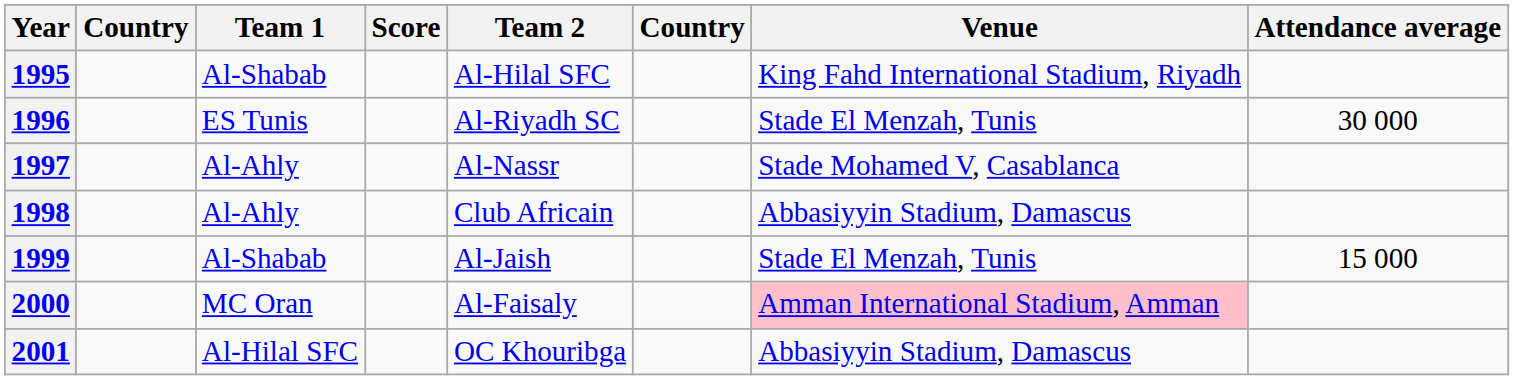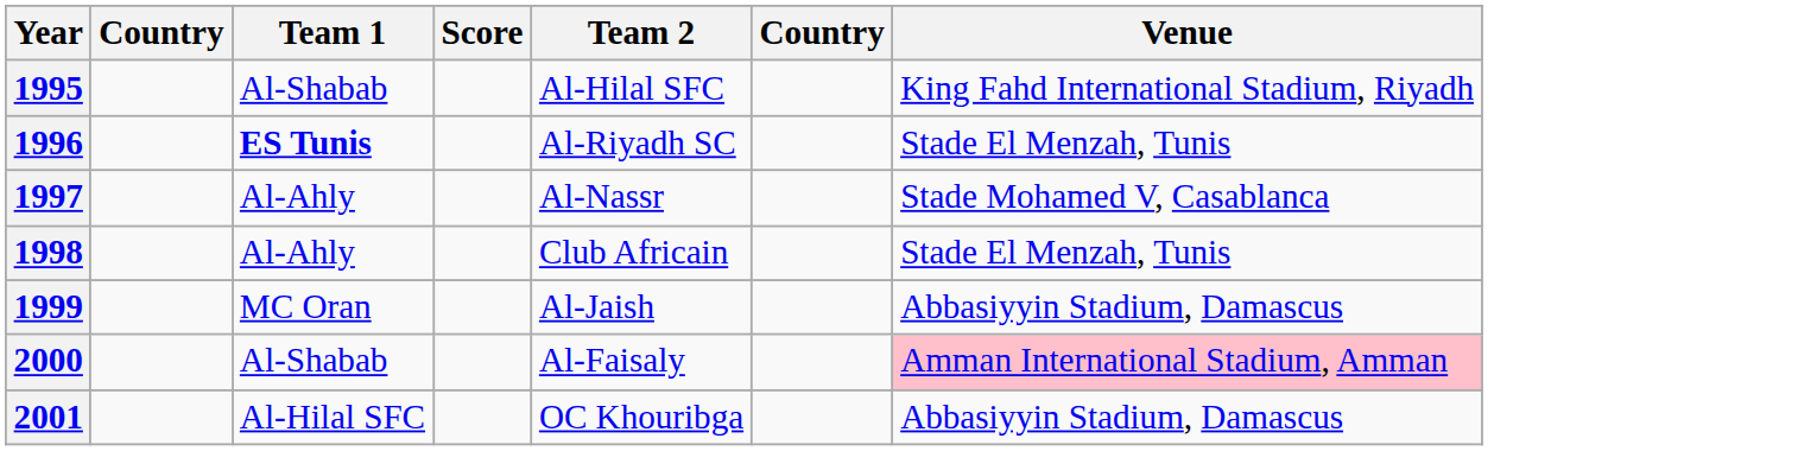 <table class="wikitable">
 <tr>
 <th scope=col>Year</th>
 <th scope=col>Country</th>
 <th scope=col>Team 1</th>
 <th scope=col>Score</th>
 <th scope=col>Team 2</th>
 <th scope=col>Country</th>
 <th scope=col>Venue</th>
-<th scope=col>Attendance average</th>
 </tr>
 <tr>
 <th scope=row style=text-align:center><a href='#'>1995</a></th>
 <td></td>
 <td><a href='#'>Al-Shabab</a></td>
 <td align=center></td>
 <td><a href='#'>Al-Hilal SFC</a></td>
 <td></td>
 <td><a href='#'>King Fahd International Stadium</a>, <a href='#'>Riyadh</a></td>
-<td align=center></td>
 </tr>
 <tr>
 <th scope=row style=text-align:center><a href='#'>1996</a></th>
 <td></td>
-<td><a href='#'>ES Tunis</a></td>
+<td><strong><a href='#'>ES Tunis</a></strong></td>
 <td align=center></td>
 <td><a href='#'>Al-Riyadh SC</a></td>
 <td></td>
 <td><a href='#'>Stade El Menzah</a>, <a href='#'>Tunis</a></td>
-<td align=center>30 000</td>
 </tr>
 <tr>
 <th scope=row style=text-align:center><a href='#'>1997</a></th>
 <td></td>
 <td><a href='#'>Al-Ahly</a></td>
 <td align=center></td>
 <td><a href='#'>Al-Nassr</a></td>
 <td></td>
 <td><a href='#'>Stade Mohamed V</a>, <a href='#'>Casablanca</a></td>
-<td align=center></td>
 </tr>
 <tr>
 <th scope=row style=text-align:center><a href='#'>1998</a></th>
 <td></td>
 <td><a href='#'>Al-Ahly</a></td>
 <td align=center></td>
 <td><a href='#'>Club Africain</a></td>
 <td></td>
-<td><a href='#'>Abbasiyyin Stadium</a>, <a href='#'>Damascus</a></td>
-<td align=center></td>
+<td><a href='#'>Stade El Menzah</a>, <a href='#'>Tunis</a></td>
 </tr>
 <tr>
 <th scope=row style=text-align:center><a href='#'>1999</a></th>
 <td></td>
-<td><a href='#'>Al-Shabab</a></td>
+<td><a href='#'>MC Oran</a></td>
 <td align=center></td>
 <td><a href='#'>Al-Jaish</a></td>
 <td></td>
-<td><a href='#'>Stade El Menzah</a>, <a href='#'>Tunis</a></td>
-<td align=center>15 000</td>
+<td><a href='#'>Abbasiyyin Stadium</a>, <a href='#'>Damascus</a></td>
 </tr>
 <tr>
 <th scope=row style=text-align:center><a href='#'>2000</a></th>
 <td></td>
-<td><a href='#'>MC Oran</a></td>
+<td><a href='#'>Al-Shabab</a></td>
 <td align=center></td>
 <td><a href='#'>Al-Faisaly</a></td>
 <td></td>
 <td style="background: pink;"><a href='#'>Amman International Stadium</a>, <a href='#'>Amman</a></td>
-<td align=center></td>
 </tr>
 <tr>
 <th scope=row style=text-align:center><a href='#'>2001</a></th>
 <td></td>
 <td><a href='#'>Al-Hilal SFC</a></td>
 <td align=center></td>
 <td><a href='#'>OC Khouribga</a></td>
 <td></td>
 <td><a href='#'>Abbasiyyin Stadium</a>, <a href='#'>Damascus</a></td>
-<td align=center></td>
 </tr>
 </table>
